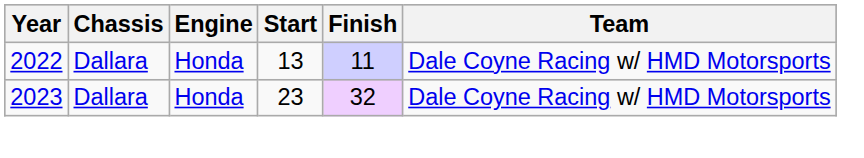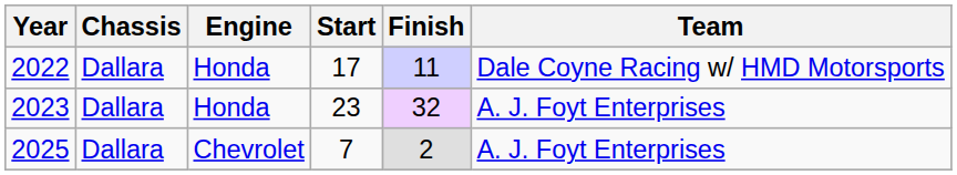 <table class="wikitable" style="font-size:90%;">
 <tr>
 <th>Year</th>
 <th>Chassis</th>
 <th>Engine</th>
 <th>Start</th>
 <th>Finish</th>
 <th>Team</th>
 </tr>
 <tr>
 <td><a href='#'>2022</a></td>
 <td><a href='#'>Dallara</a></td>
 <td><a href='#'>Honda</a></td>
-<td align=center>13</td>
+<td align=center>17</td>
 <td align=center style="background:#CFCFFF;">11</td>
 <td nowrap><a href='#'>Dale Coyne Racing</a> w/ <a href='#'>HMD Motorsports</a></td>
 </tr>
 <tr>
 <td><a href='#'>2023</a></td>
 <td><a href='#'>Dallara</a></td>
 <td><a href='#'>Honda</a></td>
 <td align=center>23</td>
 <td align=center style="background:#EFCFFF;">32</td>
-<td nowrap><a href='#'>Dale Coyne Racing</a> w/ <a href='#'>HMD Motorsports</a></td>
+<td><a href='#'>A. J. Foyt Enterprises</a></td>
+</tr>
+<tr>
+<td><a href='#'>2025</a></td>
+<td><a href='#'>Dallara</a></td>
+<td><a href='#'>Chevrolet</a></td>
+<td align=center>7</td>
+<td align=center style="background:#DFDFDF;">2</td>
+<td><a href='#'>A. J. Foyt Enterprises</a></td>
 </tr>
 </table>
